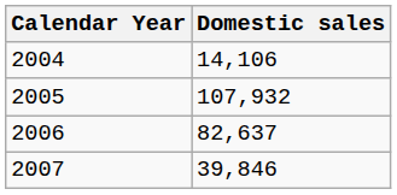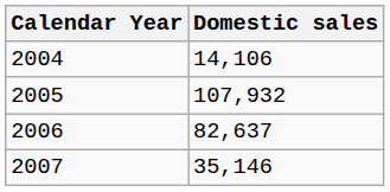 <table class="wikitable">
 <tr>
 <th>Calendar Year</th>
 <th>Domestic sales</th>
 </tr>
 <tr>
 <td>2004</td>
 <td>14,106</td>
 </tr>
 <tr>
 <td>2005</td>
 <td>107,932</td>
 </tr>
 <tr>
 <td>2006</td>
 <td>82,637</td>
 </tr>
 <tr>
 <td>2007</td>
-<td>39,846</td>
+<td>35,146</td>
 </tr>
 </table>
